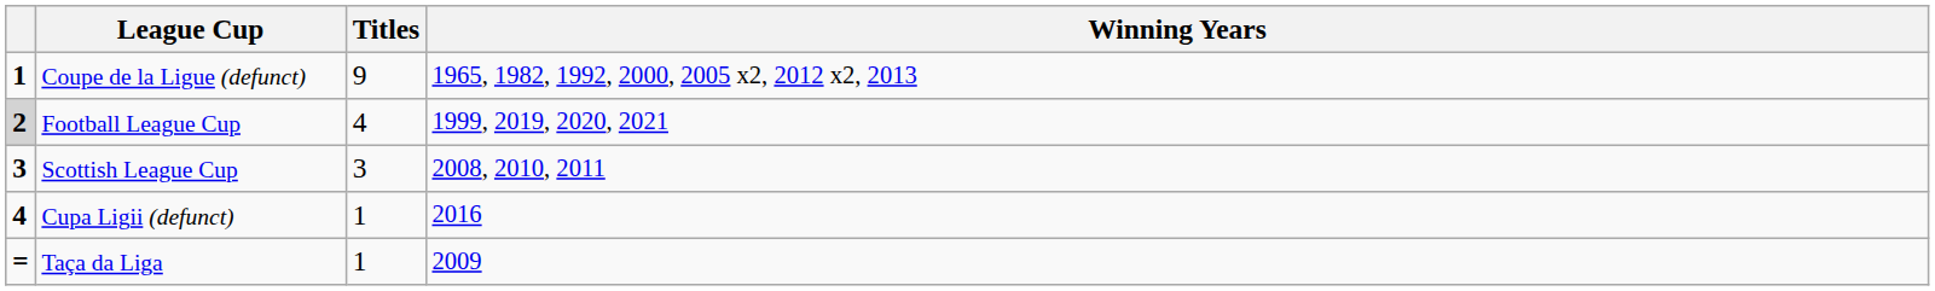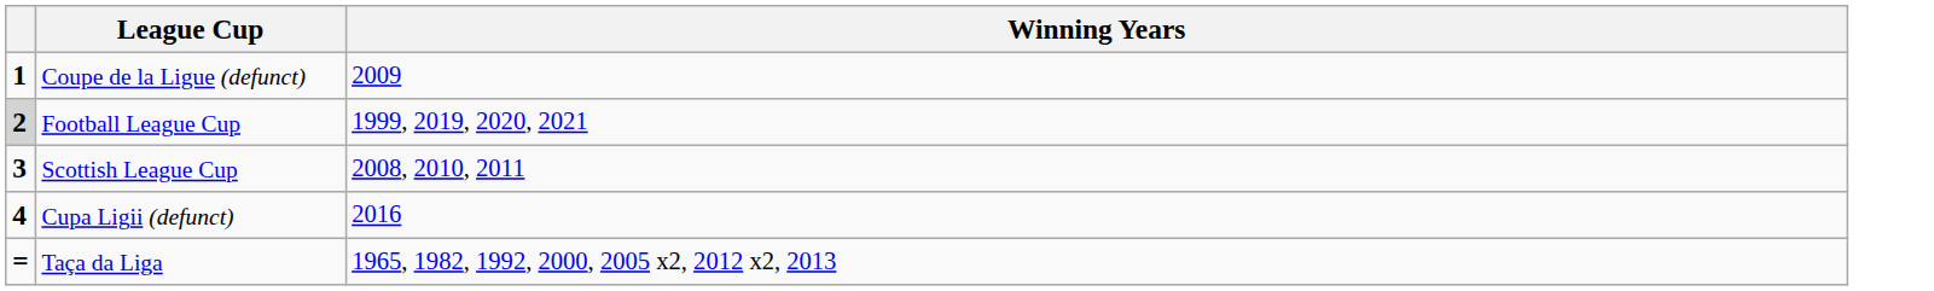 <table class="wikitable plainrowheaders sortable" style="text-align:left;font-size:95%">
 <tr>
 <th style="width:3px;"></th>
 <th style="width:160px;">League Cup</th>
-<th style="width:5px;">Titles</th>
 <th style="width:800px;">Winning Years</th>
 </tr>
 <tr>
 <td style="font-weight:bold;">1</td>
 <td><small> <a href='#'>Coupe de la Ligue</a> <em>(defunct)</em></small></td>
-<td>9</td>
-<td style="font-size:88%"><a href='#'>1965</a>, <a href='#'>1982</a>, <a href='#'>1992</a>, <a href='#'>2000</a>, <a href='#'>2005</a> x2, <a href='#'>2012</a> x2, <a href='#'>2013</a></td>
+<td style="font-size:88%"><a href='#'>2009</a></td>
 </tr>
 <tr>
 <td style="background: lightgrey; font-weight:bold;">2</td>
 <td><small> <a href='#'>Football League Cup</a></small></td>
-<td>4</td>
 <td style="font-size:88%"><a href='#'>1999</a>, <a href='#'>2019</a>, <a href='#'>2020</a>, <a href='#'>2021</a></td>
 </tr>
 <tr>
 <td style="font-weight:bold;">3</td>
 <td><small> <a href='#'>Scottish League Cup</a></small></td>
-<td>3</td>
 <td style="font-size:88%"><a href='#'>2008</a>, <a href='#'>2010</a>, <a href='#'>2011</a></td>
 </tr>
 <tr>
 <td style="font-weight:bold;">4</td>
 <td><small> <a href='#'>Cupa Ligii</a> <em>(defunct)</em></small></td>
-<td>1</td>
 <td style="font-size:88%"><a href='#'>2016</a></td>
 </tr>
 <tr>
 <td style="font-weight:bold;">=</td>
 <td><small> <a href='#'>Taça da Liga</a></small></td>
-<td>1</td>
-<td style="font-size:88%"><a href='#'>2009</a></td>
+<td style="font-size:88%"><a href='#'>1965</a>, <a href='#'>1982</a>, <a href='#'>1992</a>, <a href='#'>2000</a>, <a href='#'>2005</a> x2, <a href='#'>2012</a> x2, <a href='#'>2013</a></td>
 </tr>
 </table>
